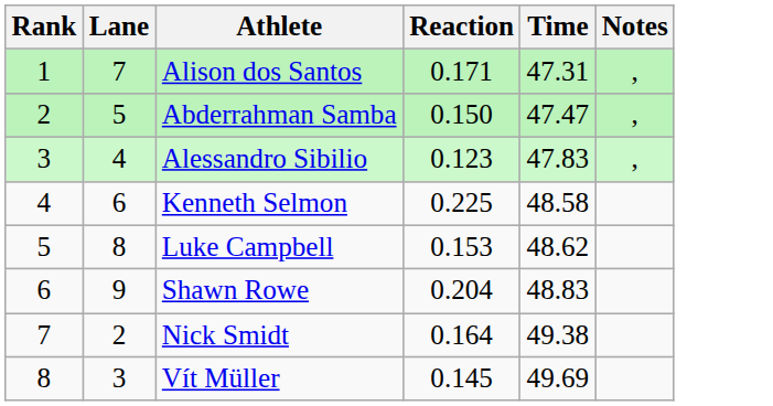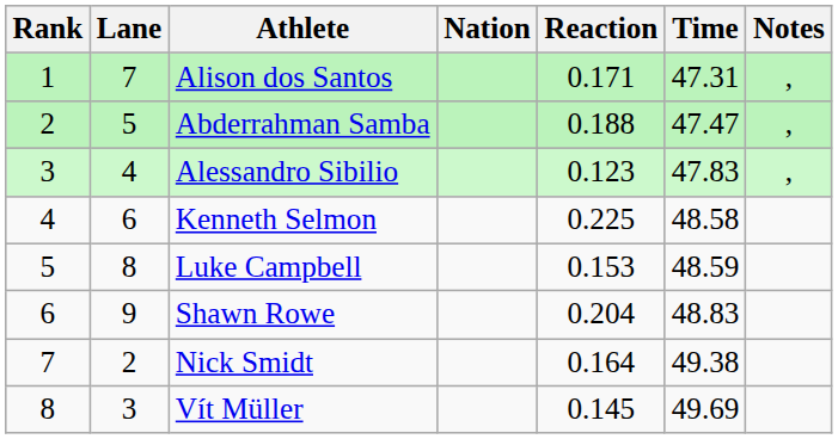 <table class="wikitable sortable" style="text-align:center">
 <tr>
 <th>Rank</th>
 <th>Lane</th>
 <th>Athlete</th>
+<th>Nation</th>
 <th>Reaction</th>
 <th>Time</th>
 <th>Notes</th>
 </tr>
 <tr bgcolor=bbf3bb>
 <td>1</td>
 <td>7</td>
 <td align="left"><a href='#'>Alison dos Santos</a></td>
+<td align="left"></td>
 <td>0.171</td>
 <td>47.31</td>
 <td>, </td>
 </tr>
 <tr bgcolor=bbf3bb>
 <td>2</td>
 <td>5</td>
 <td align="left"><a href='#'>Abderrahman Samba</a></td>
-<td>0.150</td>
+<td align="left"></td>
+<td>0.188</td>
 <td>47.47</td>
 <td>, </td>
 </tr>
 <tr bgcolor=#ccf9cc>
 <td>3</td>
 <td>4</td>
 <td align="left"><a href='#'>Alessandro Sibilio</a></td>
+<td align="left"></td>
 <td>0.123</td>
 <td>47.83</td>
 <td>, </td>
 </tr>
 <tr>
 <td>4</td>
 <td>6</td>
 <td align="left"><a href='#'>Kenneth Selmon</a></td>
+<td align="left"></td>
 <td>0.225</td>
 <td>48.58</td>
 <td></td>
 </tr>
 <tr>
 <td>5</td>
 <td>8</td>
 <td align="left"><a href='#'>Luke Campbell</a></td>
+<td align="left"></td>
 <td>0.153</td>
-<td>48.62</td>
+<td>48.59</td>
 <td></td>
 </tr>
 <tr>
 <td>6</td>
 <td>9</td>
 <td align="left"><a href='#'>Shawn Rowe</a></td>
+<td align="left"></td>
 <td>0.204</td>
 <td>48.83</td>
 <td></td>
 </tr>
 <tr>
 <td>7</td>
 <td>2</td>
 <td align="left"><a href='#'>Nick Smidt</a></td>
+<td align="left"></td>
 <td>0.164</td>
 <td>49.38</td>
 <td></td>
 </tr>
 <tr>
 <td>8</td>
 <td>3</td>
 <td align="left"><a href='#'>Vít Müller</a></td>
+<td align="left"></td>
 <td>0.145</td>
 <td>49.69</td>
 <td></td>
 </tr>
 </table>
